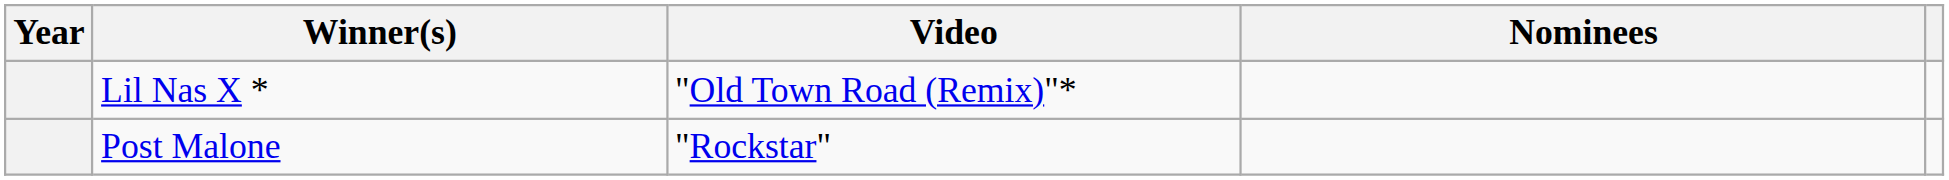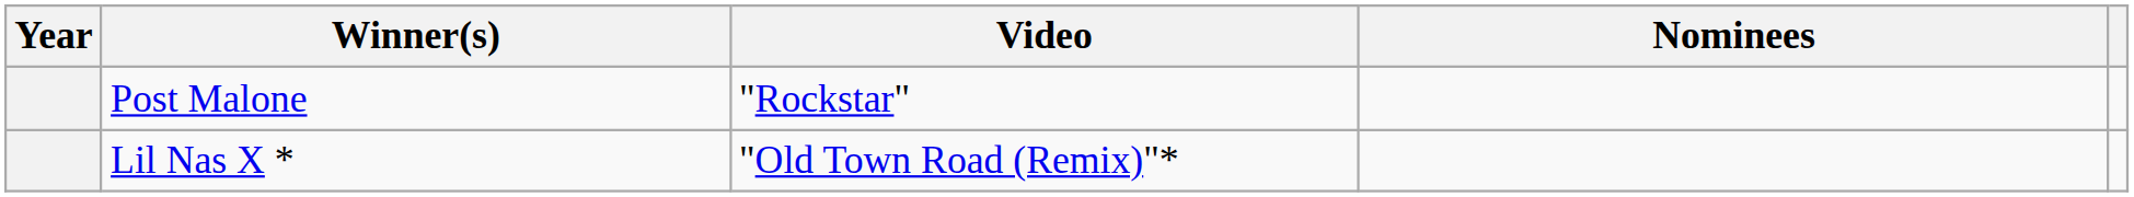 <table class="wikitable sortable">
 <tr>
 <th scope="col">Year</th>
 <th scope="col" style="width:250px;">Winner(s)</th>
 <th scope="col" style="width:250px;">Video</th>
 <th scope="col" style="width:300px;">Nominees</th>
 <th scope="col" class="unsortable"></th>
 </tr>
 <tr>
 <th scope="row"></th>
+<td><a href='#'>Post Malone</a> </td>
+<td>"<a href='#'>Rockstar</a>"</td>
+<td></td>
+<td style="text-align:center;"></td>
+</tr>
+<tr>
+<th scope="row"></th>
 <td><a href='#'>Lil Nas X</a> *</td>
 <td>"<a href='#'>Old Town Road (Remix)</a>"*</td>
 <td></td>
 <td align="center"></td>
 </tr>
-<tr>
-<th scope="row"></th>
-<td><a href='#'>Post Malone</a> </td>
-<td>"<a href='#'>Rockstar</a>"</td>
-<td></td>
-<td style="text-align:center;"></td>
-</tr>
 </table>
